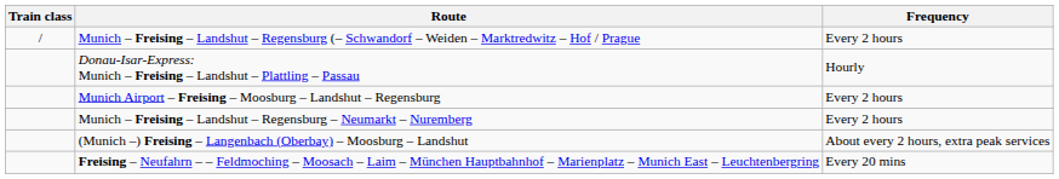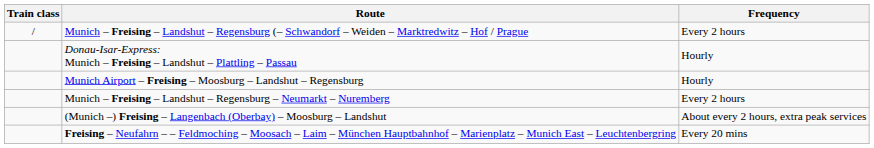 <table class="wikitable">
 <tr>
 <th>Train class</th>
 <th>Route</th>
 <th>Frequency</th>
 </tr>
 <tr>
 <td align="center">/<br></td>
 <td><a href='#'>Munich</a> – <strong>Freising</strong> – <a href='#'>Landshut</a> – <a href='#'>Regensburg</a> (– <a href='#'>Schwandorf</a> – Weiden – <a href='#'>Marktredwitz</a> – <a href='#'>Hof</a> / <a href='#'>Prague</a></td>
 <td>Every 2 hours</td>
 </tr>
 <tr>
 <td align="center"></td>
 <td><em>Donau-Isar-Express:</em><br>Munich – <strong>Freising</strong> – Landshut – <a href='#'>Plattling</a> – <a href='#'>Passau</a></td>
 <td>Hourly</td>
 </tr>
 <tr>
 <td align="center"></td>
 <td><a href='#'>Munich Airport</a> – <strong>Freising</strong> – Moosburg – Landshut – Regensburg</td>
-<td>Every 2 hours</td>
+<td>Hourly</td>
 </tr>
 <tr>
 <td align="center"></td>
 <td>Munich – <strong>Freising</strong> – Landshut – Regensburg – <a href='#'>Neumarkt</a> – <a href='#'>Nuremberg</a></td>
 <td>Every 2 hours</td>
 </tr>
 <tr>
 <td align="center"></td>
 <td>(Munich –) <strong>Freising</strong> – <a href='#'>Langenbach (Oberbay)</a> – Moosburg – Landshut</td>
 <td>About every 2 hours, extra peak services</td>
 </tr>
 <tr>
 <td align="center"></td>
 <td><strong>Freising</strong> – <a href='#'>Neufahrn</a>  –   – <a href='#'>Feldmoching</a>  – <a href='#'>Moosach</a>  – <a href='#'>Laim</a>  – <a href='#'>München Hauptbahnhof</a>  – <a href='#'>Marienplatz</a>  – <a href='#'>Munich East</a> – <a href='#'>Leuchtenbergring</a></td>
 <td>Every 20 mins</td>
 </tr>
 </table>
